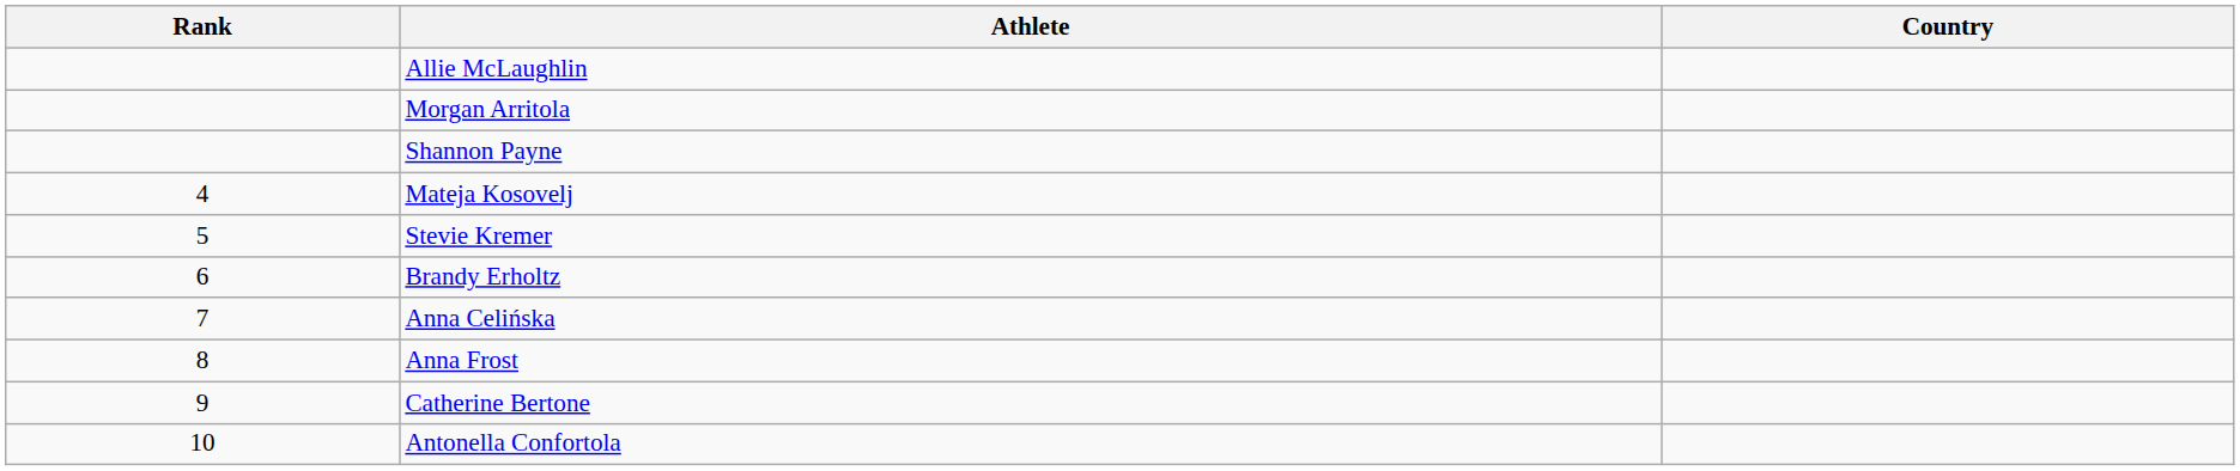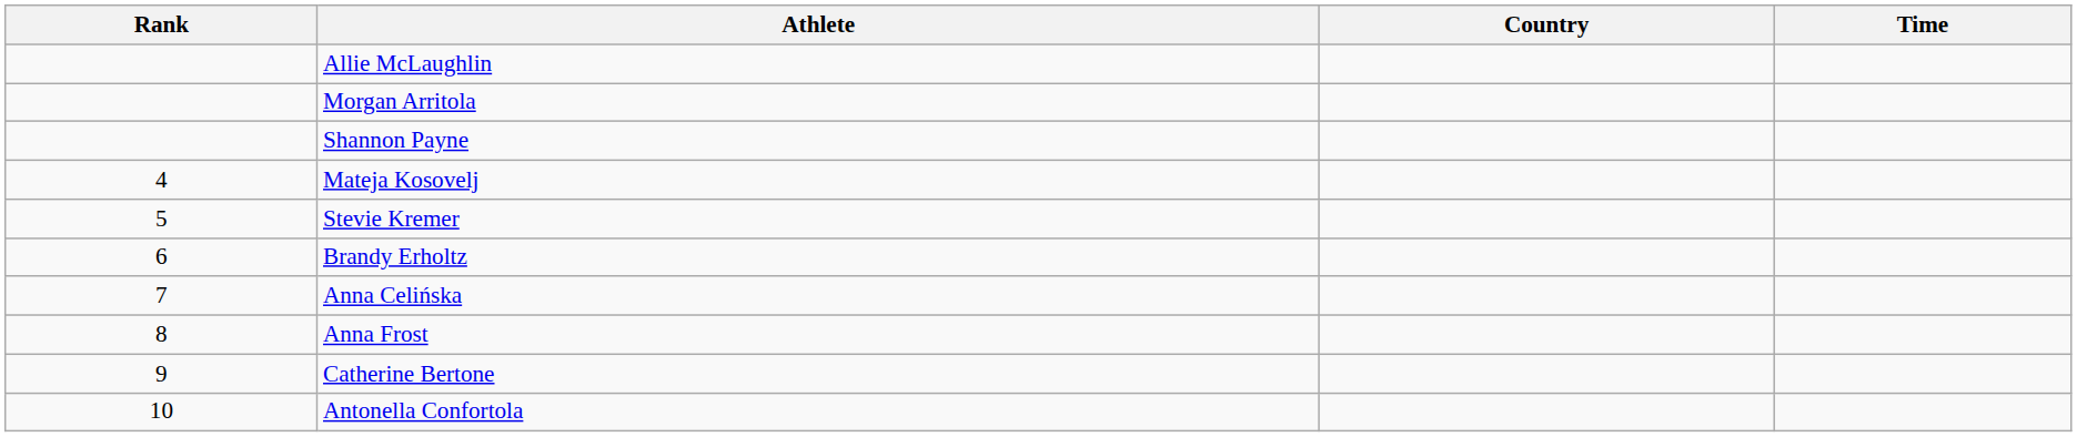 <table class="wikitable" width=80% style="font-size:90%; text-align:left;">
 <tr>
 <th>Rank</th>
 <th>Athlete</th>
 <th>Country</th>
+<th>Time</th>
 </tr>
 <tr>
 <td align="center"></td>
 <td><a href='#'>Allie McLaughlin</a></td>
+<td></td>
 <td></td>
 </tr>
 <tr>
 <td align="center"></td>
 <td><a href='#'>Morgan Arritola</a></td>
 <td></td>
+<td></td>
 </tr>
 <tr>
 <td align="center"></td>
 <td><a href='#'>Shannon Payne</a></td>
+<td></td>
 <td></td>
 </tr>
 <tr>
 <td align="center">4</td>
 <td><a href='#'>Mateja Kosovelj</a></td>
 <td></td>
+<td></td>
 </tr>
 <tr>
 <td align="center">5</td>
 <td><a href='#'>Stevie Kremer</a></td>
+<td></td>
 <td></td>
 </tr>
 <tr>
 <td align="center">6</td>
 <td><a href='#'>Brandy Erholtz</a></td>
 <td></td>
+<td></td>
 </tr>
 <tr>
 <td align="center">7</td>
 <td><a href='#'>Anna Celińska</a></td>
+<td></td>
 <td></td>
 </tr>
 <tr>
 <td align="center">8</td>
 <td><a href='#'>Anna Frost</a></td>
 <td></td>
+<td></td>
 </tr>
 <tr>
 <td align="center">9</td>
 <td><a href='#'>Catherine Bertone</a></td>
+<td></td>
 <td></td>
 </tr>
 <tr>
 <td align="center">10</td>
 <td><a href='#'>Antonella Confortola</a></td>
 <td></td>
+<td></td>
 </tr>
 </table>
